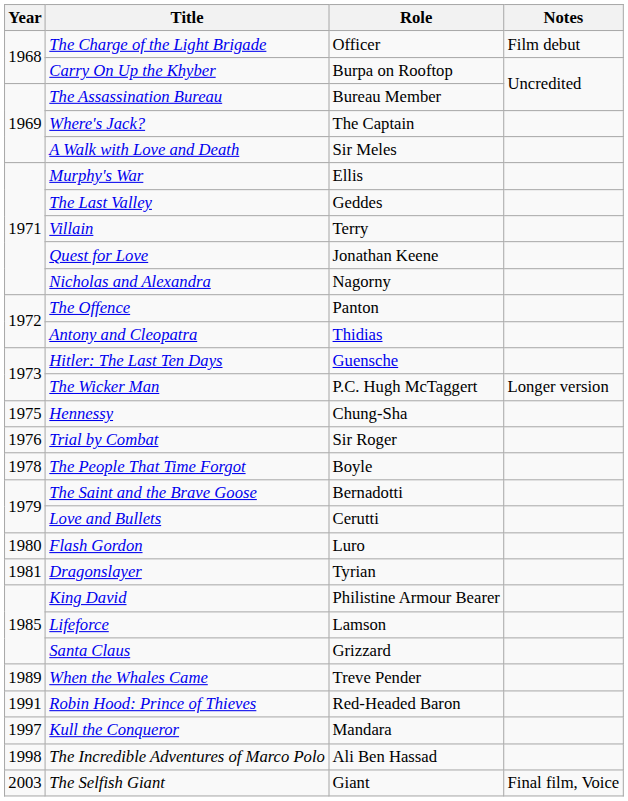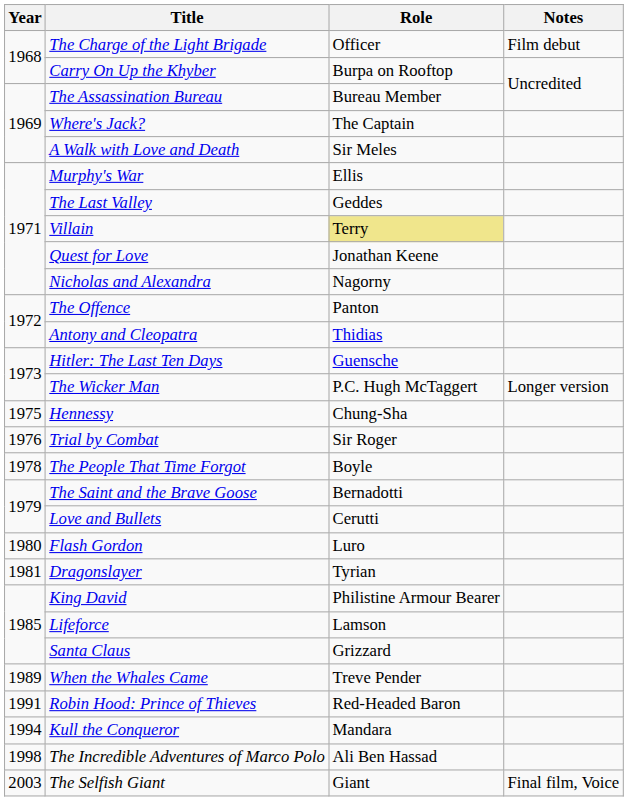 <table class="wikitable sortable">
 <tr>
 <th>Year</th>
 <th>Title</th>
 <th>Role</th>
 <th>Notes</th>
 </tr>
 <tr>
 <td rowspan="2">1968</td>
 <td><em><a href='#'>The Charge of the Light Brigade</a></em></td>
 <td>Officer</td>
 <td>Film debut</td>
 </tr>
 <tr>
 <td><em><a href='#'>Carry On Up the Khyber</a></em></td>
 <td>Burpa on Rooftop</td>
 <td rowspan="2">Uncredited</td>
 </tr>
 <tr>
 <td rowspan="3">1969</td>
 <td><em><a href='#'>The Assassination Bureau</a></em></td>
 <td>Bureau Member</td>
 </tr>
 <tr>
 <td><em><a href='#'>Where's Jack?</a></em></td>
 <td>The Captain</td>
 <td></td>
 </tr>
 <tr>
 <td><em><a href='#'>A Walk with Love and Death</a></em></td>
 <td>Sir Meles</td>
 <td></td>
 </tr>
 <tr>
 <td rowspan="5">1971</td>
 <td><em><a href='#'>Murphy's War</a></em></td>
 <td>Ellis</td>
 <td></td>
 </tr>
 <tr>
 <td><em><a href='#'>The Last Valley</a></em></td>
 <td>Geddes</td>
 <td></td>
 </tr>
 <tr>
 <td><em><a href='#'>Villain</a></em></td>
-<td>Terry</td>
+<td style="background: khaki;">Terry</td>
 <td></td>
 </tr>
 <tr>
 <td><em><a href='#'>Quest for Love</a></em></td>
 <td>Jonathan Keene</td>
 <td></td>
 </tr>
 <tr>
 <td><em><a href='#'>Nicholas and Alexandra</a></em></td>
 <td>Nagorny</td>
 <td></td>
 </tr>
 <tr>
 <td rowspan="2">1972</td>
 <td><em><a href='#'>The Offence</a></em></td>
 <td>Panton</td>
 <td></td>
 </tr>
 <tr>
 <td><em><a href='#'>Antony and Cleopatra</a></em></td>
 <td><a href='#'>Thidias</a></td>
 <td></td>
 </tr>
 <tr>
 <td rowspan="2">1973</td>
 <td><em><a href='#'>Hitler: The Last Ten Days</a></em></td>
 <td><a href='#'>Guensche</a></td>
 <td></td>
 </tr>
 <tr>
 <td><em><a href='#'>The Wicker Man</a></em></td>
 <td>P.C. Hugh McTaggert</td>
 <td>Longer version</td>
 </tr>
 <tr>
 <td>1975</td>
 <td><em><a href='#'>Hennessy</a></em></td>
 <td>Chung-Sha</td>
 <td></td>
 </tr>
 <tr>
 <td>1976</td>
 <td><em><a href='#'>Trial by Combat</a></em></td>
 <td>Sir Roger</td>
 <td></td>
 </tr>
 <tr>
 <td>1978</td>
 <td><em><a href='#'>The People That Time Forgot</a></em></td>
 <td>Boyle</td>
 <td></td>
 </tr>
 <tr>
 <td rowspan="2">1979</td>
 <td><em><a href='#'>The Saint and the Brave Goose</a></em></td>
 <td>Bernadotti</td>
 <td></td>
 </tr>
 <tr>
 <td><em><a href='#'>Love and Bullets</a></em></td>
 <td>Cerutti</td>
 <td></td>
 </tr>
 <tr>
 <td>1980</td>
 <td><em><a href='#'>Flash Gordon</a></em></td>
 <td>Luro</td>
 <td></td>
 </tr>
 <tr>
 <td>1981</td>
 <td><em><a href='#'>Dragonslayer</a></em></td>
 <td>Tyrian</td>
 <td></td>
 </tr>
 <tr>
 <td rowspan="3">1985</td>
 <td><em><a href='#'>King David</a></em></td>
 <td>Philistine Armour Bearer</td>
 <td></td>
 </tr>
 <tr>
 <td><em><a href='#'>Lifeforce</a></em></td>
 <td>Lamson</td>
 <td></td>
 </tr>
 <tr>
 <td><em><a href='#'>Santa Claus</a></em></td>
 <td>Grizzard</td>
 <td></td>
 </tr>
 <tr>
 <td>1989</td>
 <td><em><a href='#'>When the Whales Came</a></em></td>
 <td>Treve Pender</td>
 <td></td>
 </tr>
 <tr>
 <td>1991</td>
 <td><em><a href='#'>Robin Hood: Prince of Thieves</a></em></td>
 <td>Red-Headed Baron</td>
 <td></td>
 </tr>
 <tr>
-<td>1997</td>
+<td>1994</td>
 <td><em><a href='#'>Kull the Conqueror</a></em></td>
 <td>Mandara</td>
 <td></td>
 </tr>
 <tr>
 <td>1998</td>
 <td><em>The Incredible Adventures of Marco Polo</em></td>
 <td>Ali Ben Hassad</td>
 <td></td>
 </tr>
 <tr>
 <td>2003</td>
 <td><em>The Selfish Giant</em></td>
 <td>Giant</td>
 <td>Final film, Voice</td>
 </tr>
 </table>
